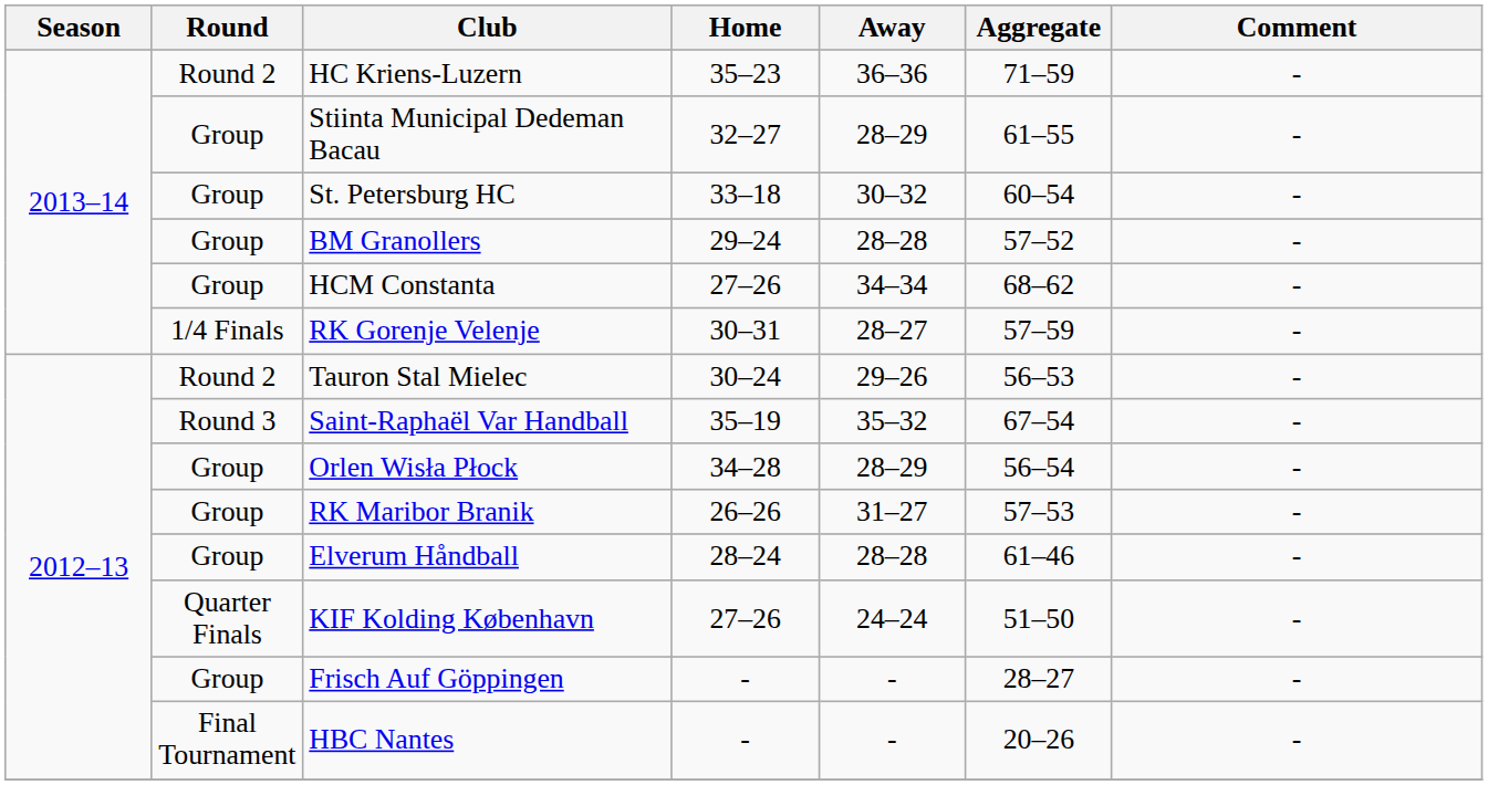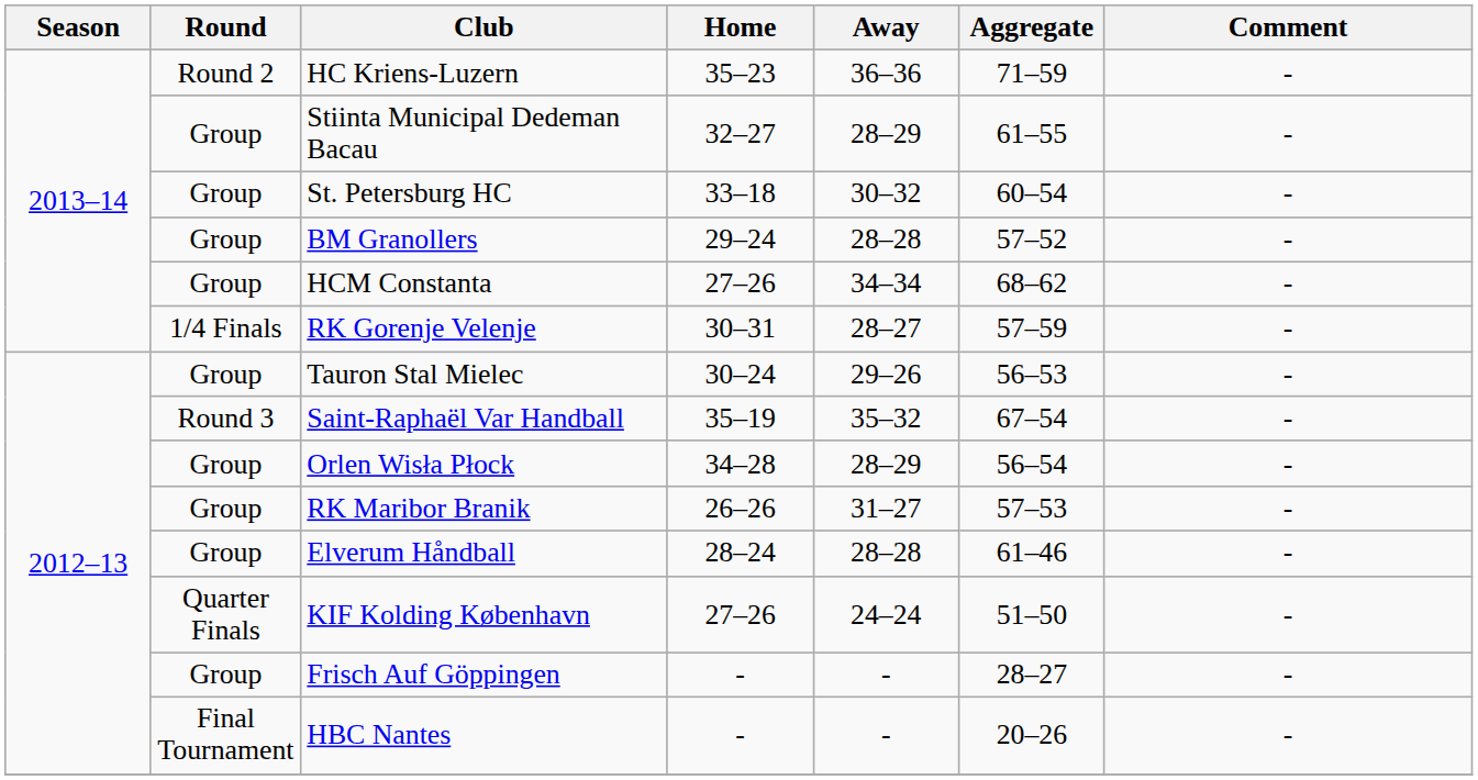 <table class="wikitable" style="text-align:center">
 <tr>
 <th width=75px>Season</th>
 <th width=75px>Round</th>
 <th width=200px>Club</th>
 <th width=75px>Home</th>
 <th width=75px>Away</th>
 <th width=75px>Aggregate</th>
 <th width=200px>Comment</th>
 </tr>
 <tr>
 <td rowspan="6"><a href='#'>2013–14</a></td>
 <td>Round 2</td>
 <td align=left> HC Kriens-Luzern</td>
 <td>35–23</td>
 <td>36–36</td>
 <td>71–59</td>
 <td>-</td>
 </tr>
 <tr>
 <td>Group</td>
 <td align=left> Stiinta Municipal Dedeman Bacau</td>
 <td>32–27</td>
 <td>28–29</td>
 <td>61–55</td>
 <td>-</td>
 </tr>
 <tr>
 <td>Group</td>
 <td align=left> St. Petersburg HC</td>
 <td>33–18</td>
 <td>30–32</td>
 <td>60–54</td>
 <td>-</td>
 </tr>
 <tr>
 <td>Group</td>
 <td align=left> <a href='#'>BM Granollers</a></td>
 <td>29–24</td>
 <td>28–28</td>
 <td>57–52</td>
 <td>-</td>
 </tr>
 <tr>
 <td>Group</td>
 <td align=left> HCM Constanta</td>
 <td>27–26</td>
 <td>34–34</td>
 <td>68–62</td>
 <td>-</td>
 </tr>
 <tr>
 <td>1/4 Finals</td>
 <td align=left> <a href='#'>RK Gorenje Velenje</a></td>
 <td>30–31</td>
 <td>28–27</td>
 <td>57–59</td>
 <td>-</td>
 </tr>
 <tr>
 <td rowspan="8"><a href='#'>2012–13</a></td>
-<td>Round 2</td>
+<td>Group</td>
 <td align=left> Tauron Stal Mielec</td>
 <td>30–24</td>
 <td>29–26</td>
 <td>56–53</td>
 <td>-</td>
 </tr>
 <tr>
 <td>Round 3</td>
 <td align=left> <a href='#'>Saint-Raphaël Var Handball</a></td>
 <td>35–19</td>
 <td>35–32</td>
 <td>67–54</td>
 <td>-</td>
 </tr>
 <tr>
 <td>Group</td>
 <td align=left> <a href='#'>Orlen Wisła Płock</a></td>
 <td>34–28</td>
 <td>28–29</td>
 <td>56–54</td>
 <td>-</td>
 </tr>
 <tr>
 <td>Group</td>
 <td align=left> <a href='#'>RK Maribor Branik</a></td>
 <td>26–26</td>
 <td>31–27</td>
 <td>57–53</td>
 <td>-</td>
 </tr>
 <tr>
 <td>Group</td>
 <td align=left> <a href='#'>Elverum Håndball</a></td>
 <td>28–24</td>
 <td>28–28</td>
 <td>61–46</td>
 <td>-</td>
 </tr>
 <tr>
 <td>Quarter Finals</td>
 <td align=left> <a href='#'>KIF Kolding København</a></td>
 <td>27–26</td>
 <td>24–24</td>
 <td>51–50</td>
 <td>-</td>
 </tr>
 <tr>
 <td>Group</td>
 <td align=left> <a href='#'>Frisch Auf Göppingen</a></td>
 <td>-</td>
 <td>-</td>
 <td>28–27</td>
 <td>-</td>
 </tr>
 <tr>
 <td>Final Tournament</td>
 <td align=left> <a href='#'>HBC Nantes</a></td>
 <td>-</td>
 <td>-</td>
 <td>20–26</td>
 <td>-</td>
 </tr>
 <tr>
 </tr>
 </table>
